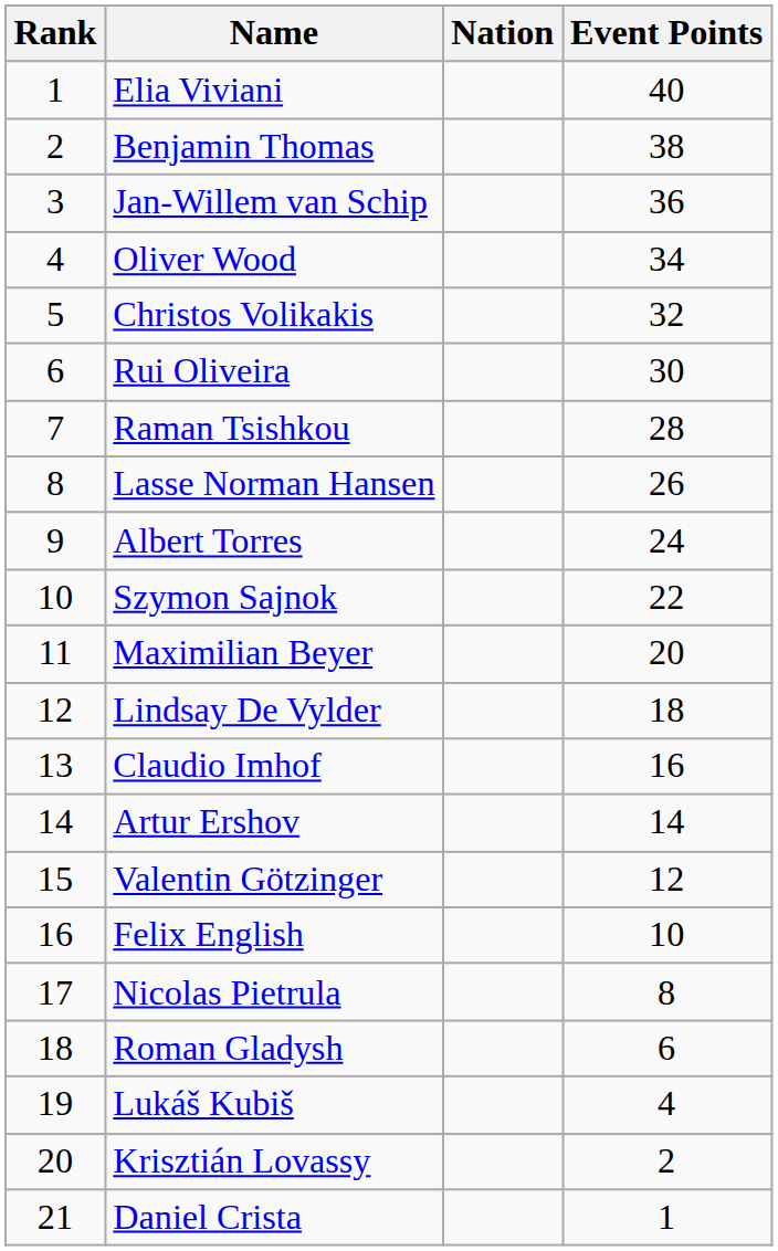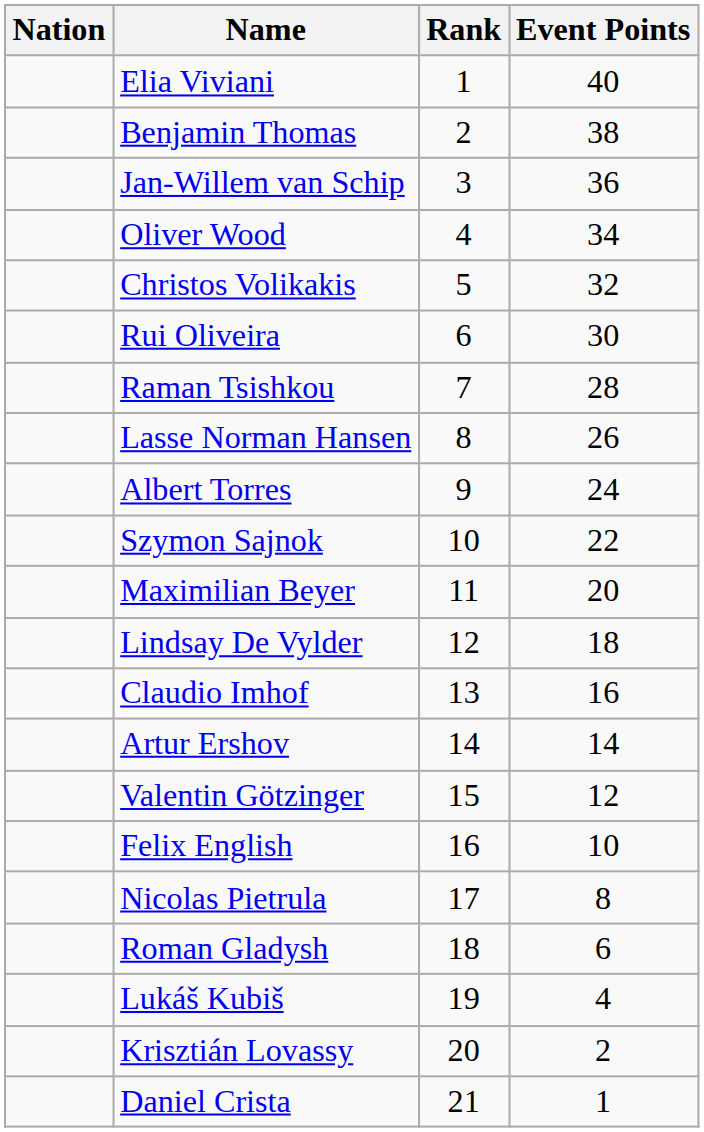 <table class="wikitable sortable" style="text-align:center">
 <tr>
+<th>Nation</th>
+<th>Name</th>
 <th>Rank</th>
-<th>Name</th>
-<th>Nation</th>
 <th>Event Points</th>
 </tr>
 <tr>
+<td align=left></td>
+<td align=left><a href='#'>Elia Viviani</a></td>
 <td>1</td>
-<td align=left><a href='#'>Elia Viviani</a></td>
-<td align=left></td>
 <td>40</td>
 </tr>
 <tr>
+<td align=left></td>
+<td align=left><a href='#'>Benjamin Thomas</a></td>
 <td>2</td>
-<td align=left><a href='#'>Benjamin Thomas</a></td>
-<td align=left></td>
 <td>38</td>
 </tr>
 <tr>
+<td align=left></td>
+<td align=left><a href='#'>Jan-Willem van Schip</a></td>
 <td>3</td>
-<td align=left><a href='#'>Jan-Willem van Schip</a></td>
-<td align=left></td>
 <td>36</td>
 </tr>
 <tr>
+<td align=left></td>
+<td align=left><a href='#'>Oliver Wood</a></td>
 <td>4</td>
-<td align=left><a href='#'>Oliver Wood</a></td>
-<td align=left></td>
 <td>34</td>
 </tr>
 <tr>
+<td align=left></td>
+<td align=left><a href='#'>Christos Volikakis</a></td>
 <td>5</td>
-<td align=left><a href='#'>Christos Volikakis</a></td>
-<td align=left></td>
 <td>32</td>
 </tr>
 <tr>
+<td align=left></td>
+<td align=left><a href='#'>Rui Oliveira</a></td>
 <td>6</td>
-<td align=left><a href='#'>Rui Oliveira</a></td>
-<td align=left></td>
 <td>30</td>
 </tr>
 <tr>
+<td align=left></td>
+<td align=left><a href='#'>Raman Tsishkou</a></td>
 <td>7</td>
-<td align=left><a href='#'>Raman Tsishkou</a></td>
-<td align=left></td>
 <td>28</td>
 </tr>
 <tr>
+<td align=left></td>
+<td align=left><a href='#'>Lasse Norman Hansen</a></td>
 <td>8</td>
-<td align=left><a href='#'>Lasse Norman Hansen</a></td>
-<td align=left></td>
 <td>26</td>
 </tr>
 <tr>
+<td align=left></td>
+<td align=left><a href='#'>Albert Torres</a></td>
 <td>9</td>
-<td align=left><a href='#'>Albert Torres</a></td>
-<td align=left></td>
 <td>24</td>
 </tr>
 <tr>
+<td align=left></td>
+<td align=left><a href='#'>Szymon Sajnok</a></td>
 <td>10</td>
-<td align=left><a href='#'>Szymon Sajnok</a></td>
-<td align=left></td>
 <td>22</td>
 </tr>
 <tr>
+<td align=left></td>
+<td align=left><a href='#'>Maximilian Beyer</a></td>
 <td>11</td>
-<td align=left><a href='#'>Maximilian Beyer</a></td>
-<td align=left></td>
 <td>20</td>
 </tr>
 <tr>
+<td align=left></td>
+<td align=left><a href='#'>Lindsay De Vylder</a></td>
 <td>12</td>
-<td align=left><a href='#'>Lindsay De Vylder</a></td>
-<td align=left></td>
 <td>18</td>
 </tr>
 <tr>
+<td align=left></td>
+<td align=left><a href='#'>Claudio Imhof</a></td>
 <td>13</td>
-<td align=left><a href='#'>Claudio Imhof</a></td>
-<td align=left></td>
 <td>16</td>
 </tr>
 <tr>
+<td align=left></td>
+<td align=left><a href='#'>Artur Ershov</a></td>
 <td>14</td>
-<td align=left><a href='#'>Artur Ershov</a></td>
-<td align=left></td>
 <td>14</td>
 </tr>
 <tr>
+<td align=left></td>
+<td align=left><a href='#'>Valentin Götzinger</a></td>
 <td>15</td>
-<td align=left><a href='#'>Valentin Götzinger</a></td>
-<td align=left></td>
 <td>12</td>
 </tr>
 <tr>
+<td align=left></td>
+<td align=left><a href='#'>Felix English</a></td>
 <td>16</td>
-<td align=left><a href='#'>Felix English</a></td>
-<td align=left></td>
 <td>10</td>
 </tr>
 <tr>
+<td align=left></td>
+<td align=left><a href='#'>Nicolas Pietrula</a></td>
 <td>17</td>
-<td align=left><a href='#'>Nicolas Pietrula</a></td>
-<td align=left></td>
 <td>8</td>
 </tr>
 <tr>
+<td align=left></td>
+<td align=left><a href='#'>Roman Gladysh</a></td>
 <td>18</td>
-<td align=left><a href='#'>Roman Gladysh</a></td>
-<td align=left></td>
 <td>6</td>
 </tr>
 <tr>
+<td align=left></td>
+<td align=left><a href='#'>Lukáš Kubiš</a></td>
 <td>19</td>
-<td align=left><a href='#'>Lukáš Kubiš</a></td>
-<td align=left></td>
 <td>4</td>
 </tr>
 <tr>
+<td align=left></td>
+<td align=left><a href='#'>Krisztián Lovassy</a></td>
 <td>20</td>
-<td align=left><a href='#'>Krisztián Lovassy</a></td>
-<td align=left></td>
 <td>2</td>
 </tr>
 <tr>
+<td align=left></td>
+<td align=left><a href='#'>Daniel Crista</a></td>
 <td>21</td>
-<td align=left><a href='#'>Daniel Crista</a></td>
-<td align=left></td>
 <td>1</td>
 </tr>
 </table>
